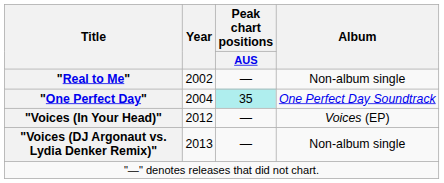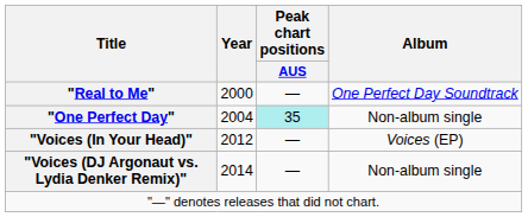 <table class="wikitable plainrowheaders" style="text-align:center;" border="1">
 <tr>
 <th scope="col" rowspan="2" style="width:14em;">Title</th>
 <th scope="col" rowspan="2">Year</th>
 <th scope="col" colspan="1">Peak chart positions</th>
 <th scope="col" rowspan="2">Album</th>
 </tr>
 <tr>
 <th scope="col" style="width:3em;font-size:90%;"><a href='#'>AUS</a></th>
 </tr>
 <tr>
 <th scope="row">"<a href='#'>Real to Me</a>"</th>
-<td>2002</td>
+<td>2000</td>
 <td>—</td>
-<td>Non-album single</td>
+<td><em><a href='#'>One Perfect Day Soundtrack</a></em></td>
 </tr>
 <tr>
 <th scope="row">"<a href='#'>One Perfect Day</a>"</th>
 <td>2004</td>
 <td style="background: paleturquoise;">35</td>
-<td><em><a href='#'>One Perfect Day Soundtrack</a></em></td>
+<td>Non-album single</td>
 </tr>
 <tr>
 <th scope="row">"Voices (In Your Head)"</th>
 <td>2012</td>
 <td>—</td>
 <td><em>Voices</em> (EP)</td>
 </tr>
 <tr>
 <th scope="row">"Voices (DJ Argonaut vs. Lydia Denker Remix)"</th>
-<td>2013</td>
+<td>2014</td>
 <td>—</td>
 <td>Non-album single</td>
 </tr>
 <tr>
 <td align="center" colspan="7" style="font-size:90%">"—" denotes releases that did not chart.</td>
 </tr>
 </table>
